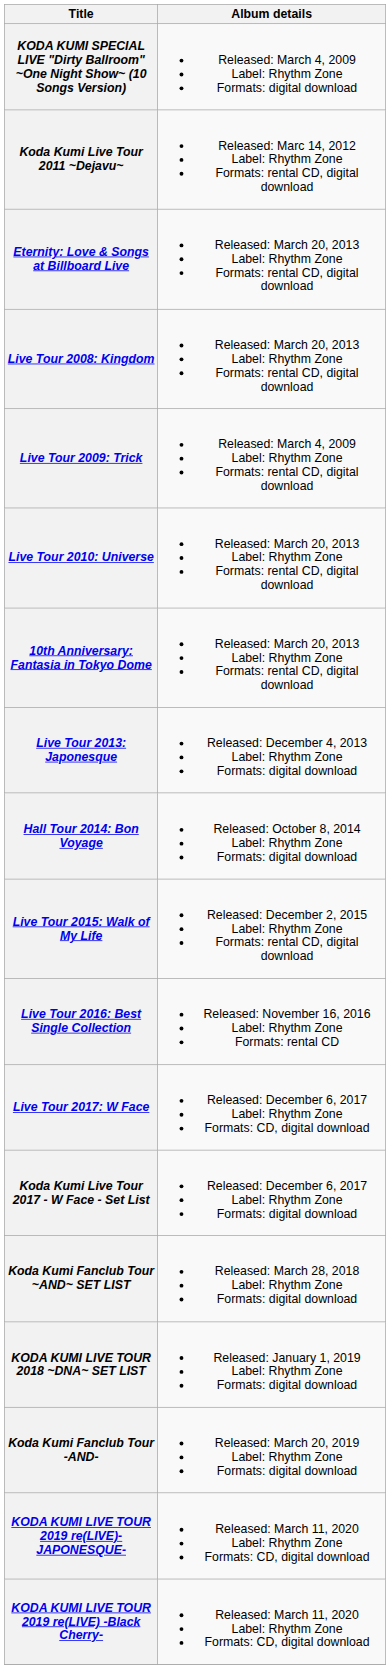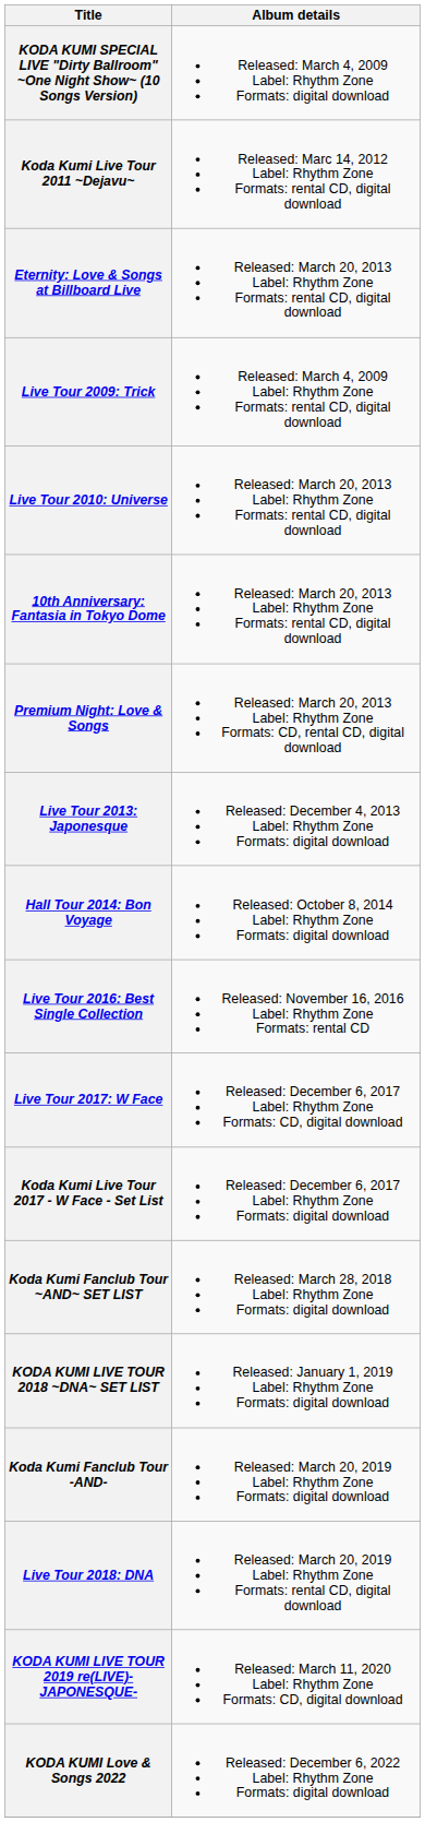 <table class="wikitable plainrowheaders" style="text-align:center;">
 <tr>
 <th style="width:12em;">Title</th>
 <th style="width:18em;">Album details</th>
 </tr>
 <tr>
 <th scope="row"><em>KODA KUMI SPECIAL LIVE "Dirty Ballroom" ~One Night Show~ (10 Songs Version)</em></th>
 <td><br><ul><li>Released: March 4, 2009</li><li>Label: Rhythm Zone</li><li>Formats: digital download</li></ul></td>
 </tr>
 <tr>
 <th scope="row"><em>Koda Kumi Live Tour 2011 ~Dejavu~</em></th>
 <td><br><ul><li>Released: Marc 14, 2012</li><li>Label: Rhythm Zone</li><li>Formats: rental CD, digital download</li></ul></td>
 </tr>
 <tr>
 <th scope="row"><em><a href='#'>Eternity: Love & Songs at Billboard Live</a></em></th>
 <td><br><ul><li>Released: March 20, 2013</li><li>Label: Rhythm Zone</li><li>Formats: rental CD, digital download</li></ul></td>
 </tr>
 <tr>
-<th scope="row"><em><a href='#'>Live Tour 2008: Kingdom</a></em></th>
-<td><br><ul><li>Released: March 20, 2013</li><li>Label: Rhythm Zone</li><li>Formats: rental CD, digital download</li></ul></td>
-</tr>
-<tr>
 <th scope="row"><em><a href='#'>Live Tour 2009: Trick</a></em></th>
 <td><br><ul><li>Released: March 4, 2009</li><li>Label: Rhythm Zone</li><li>Formats: rental CD, digital download</li></ul></td>
 </tr>
 <tr>
 <th scope="row"><em><a href='#'>Live Tour 2010: Universe</a></em></th>
 <td><br><ul><li>Released: March 20, 2013</li><li>Label: Rhythm Zone</li><li>Formats: rental CD, digital download</li></ul></td>
 </tr>
 <tr>
 <th scope="row"><em><a href='#'>10th Anniversary: Fantasia in Tokyo Dome</a></em></th>
 <td><br><ul><li>Released: March 20, 2013</li><li>Label: Rhythm Zone</li><li>Formats: rental CD, digital download</li></ul></td>
 </tr>
 <tr>
+<th scope="row"><em><a href='#'>Premium Night: Love & Songs</a></em></th>
+<td><br><ul><li>Released: March 20, 2013</li><li>Label: Rhythm Zone</li><li>Formats: CD, rental CD, digital download</li></ul></td>
+</tr>
+<tr>
 <th scope="row"><em><a href='#'>Live Tour 2013: Japonesque</a></em></th>
 <td><br><ul><li>Released: December 4, 2013</li><li>Label: Rhythm Zone</li><li>Formats: digital download</li></ul></td>
 </tr>
 <tr>
 <th scope="row"><em><a href='#'>Hall Tour 2014: Bon Voyage</a></em></th>
 <td><br><ul><li>Released: October 8, 2014</li><li>Label: Rhythm Zone</li><li>Formats: digital download</li></ul></td>
-</tr>
-<tr>
-<th scope="row"><em><a href='#'>Live Tour 2015: Walk of My Life</a></em></th>
-<td><br><ul><li>Released: December 2, 2015</li><li>Label: Rhythm Zone</li><li>Formats: rental CD, digital download</li></ul></td>
 </tr>
 <tr>
 <th scope="row"><em><a href='#'>Live Tour 2016: Best Single Collection</a></em></th>
 <td><br><ul><li>Released: November 16, 2016</li><li>Label: Rhythm Zone</li><li>Formats: rental CD</li></ul></td>
 </tr>
 <tr>
 <th scope="row"><em><a href='#'>Live Tour 2017: W Face</a></em></th>
 <td><br><ul><li>Released: December 6, 2017</li><li>Label: Rhythm Zone</li><li>Formats: CD, digital download</li></ul></td>
 </tr>
 <tr>
 <th scope="row"><em>Koda Kumi Live Tour 2017 - W Face - Set List</em></th>
 <td><br><ul><li>Released: December 6, 2017</li><li>Label: Rhythm Zone</li><li>Formats: digital download</li></ul></td>
 </tr>
 <tr>
 <th scope="row"><em>Koda Kumi Fanclub Tour ~AND~ SET LIST</em></th>
 <td><br><ul><li>Released: March 28, 2018</li><li>Label: Rhythm Zone</li><li>Formats: digital download</li></ul></td>
 </tr>
 <tr>
 <th scope="row"><em>KODA KUMI LIVE TOUR 2018 ~DNA~ SET LIST</em></th>
 <td><br><ul><li>Released: January 1, 2019</li><li>Label: Rhythm Zone</li><li>Formats: digital download</li></ul></td>
 </tr>
 <tr>
 <th scope="row"><em>Koda Kumi Fanclub Tour -AND-</em></th>
 <td><br><ul><li>Released: March 20, 2019</li><li>Label: Rhythm Zone</li><li>Formats: digital download</li></ul></td>
 </tr>
 <tr>
+<th scope="row"><em><a href='#'>Live Tour 2018: DNA</a></em></th>
+<td><br><ul><li>Released: March 20, 2019</li><li>Label: Rhythm Zone</li><li>Formats: rental CD, digital download</li></ul></td>
+</tr>
+<tr>
 <th scope="row"><em><a href='#'>KODA KUMI LIVE TOUR 2019 re(LIVE)-JAPONESQUE-</a></em></th>
 <td><br><ul><li>Released: March 11, 2020</li><li>Label: Rhythm Zone</li><li>Formats: CD, digital download</li></ul></td>
 </tr>
 <tr>
-<th scope="row"><em><a href='#'>KODA KUMI LIVE TOUR 2019 re(LIVE) -Black Cherry-</a></em></th>
-<td><br><ul><li>Released: March 11, 2020</li><li>Label: Rhythm Zone</li><li>Formats: CD, digital download</li></ul></td>
+<th scope="row"><em>KODA KUMI Love & Songs 2022</em></th>
+<td><br><ul><li>Released: December 6, 2022</li><li>Label: Rhythm Zone</li><li>Formats: digital download</li></ul></td>
 </tr>
 <tr>
 </tr>
 </table>
